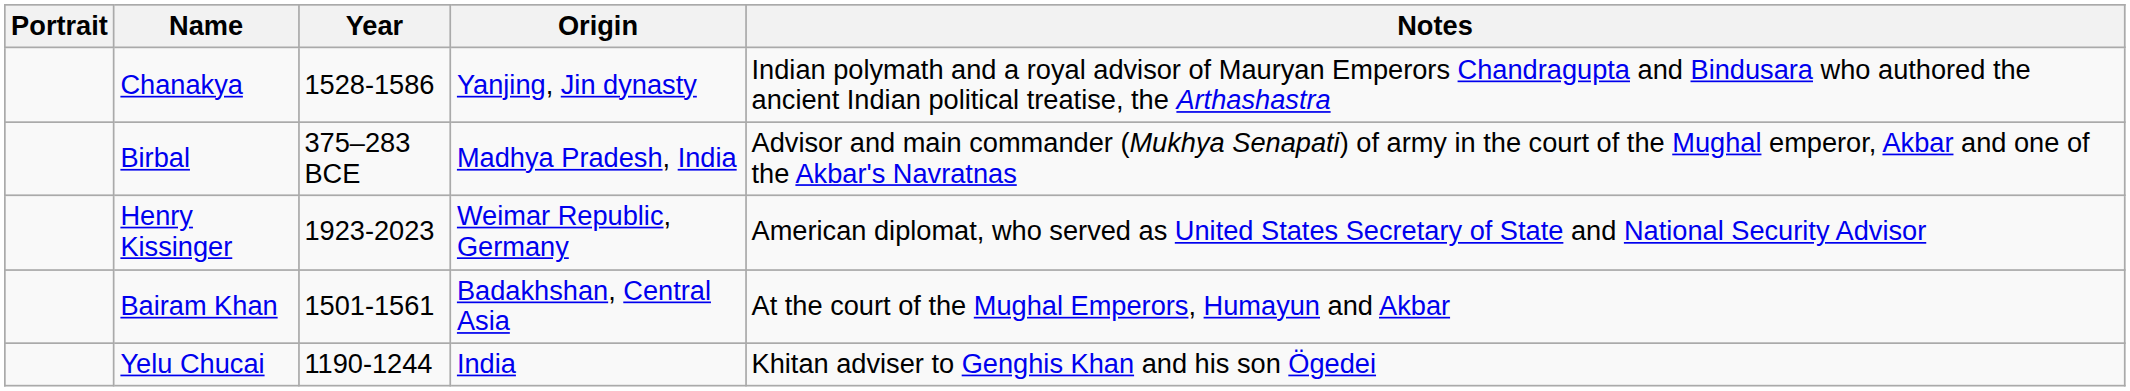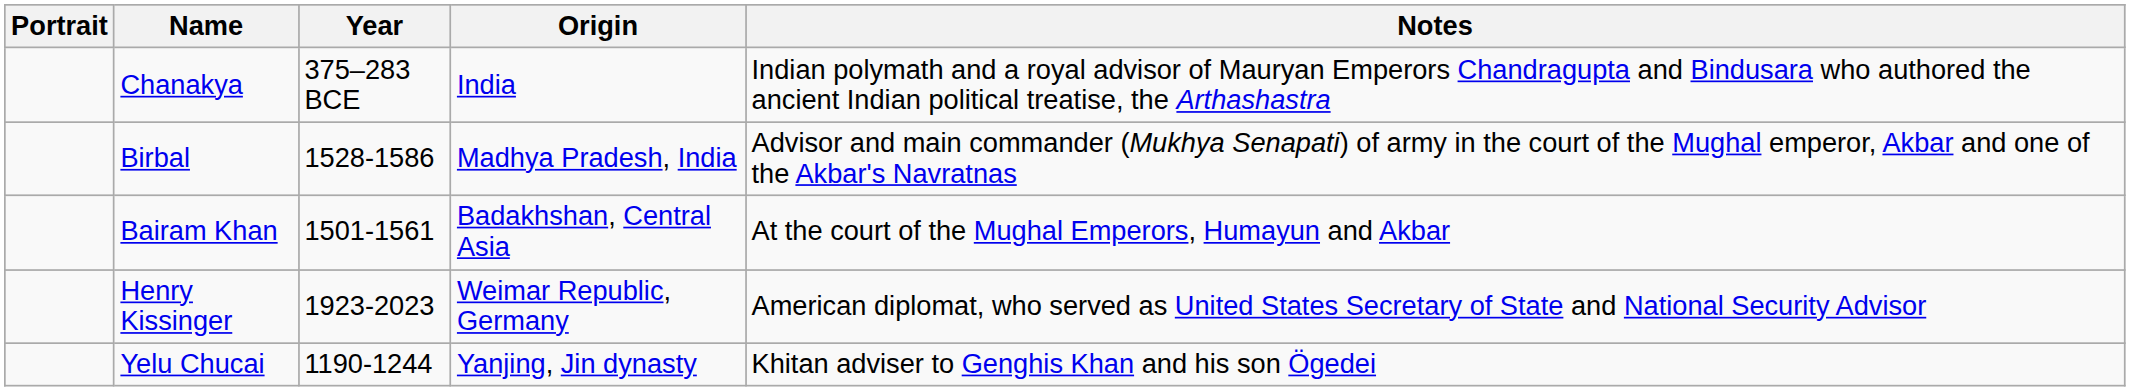 <table class="wikitable sortable">
 <tr>
 <th>Portrait</th>
 <th>Name</th>
 <th>Year</th>
 <th>Origin</th>
 <th>Notes</th>
 </tr>
 <tr>
 <td></td>
 <td><a href='#'>Chanakya</a></td>
-<td>1528-1586</td>
-<td><a href='#'>Yanjing</a>, <a href='#'>Jin dynasty</a></td>
+<td>375–283 BCE</td>
+<td><a href='#'>India</a></td>
 <td>Indian polymath and a royal advisor of Mauryan Emperors <a href='#'>Chandragupta</a> and <a href='#'>Bindusara</a> who authored the ancient Indian political treatise, the <em><a href='#'>Arthashastra</a></em></td>
 </tr>
 <tr>
 <td></td>
 <td><a href='#'>Birbal</a></td>
-<td>375–283 BCE</td>
+<td>1528-1586</td>
 <td><a href='#'>Madhya Pradesh</a>, <a href='#'>India</a></td>
 <td>Advisor and main commander (<em>Mukhya Senapati</em>) of army in the court of the <a href='#'>Mughal</a> emperor, <a href='#'>Akbar</a> and one of the <a href='#'>Akbar's Navratnas</a></td>
+</tr>
+<tr>
+<td></td>
+<td><a href='#'>Bairam Khan</a></td>
+<td>1501-1561</td>
+<td><a href='#'>Badakhshan</a>, <a href='#'>Central Asia</a></td>
+<td>At the court of the <a href='#'>Mughal Emperors</a>, <a href='#'>Humayun</a> and <a href='#'>Akbar</a></td>
 </tr>
 <tr>
 <td></td>
 <td><a href='#'>Henry Kissinger</a></td>
 <td>1923-2023</td>
 <td><a href='#'>Weimar Republic</a>, <a href='#'>Germany</a></td>
 <td>American diplomat, who served as <a href='#'>United States Secretary of State</a> and <a href='#'>National Security Advisor</a></td>
 </tr>
 <tr>
 <td></td>
-<td><a href='#'>Bairam Khan</a></td>
-<td>1501-1561</td>
-<td><a href='#'>Badakhshan</a>, <a href='#'>Central Asia</a></td>
-<td>At the court of the <a href='#'>Mughal Emperors</a>, <a href='#'>Humayun</a> and <a href='#'>Akbar</a></td>
-</tr>
-<tr>
-<td></td>
 <td><a href='#'>Yelu Chucai</a></td>
 <td>1190-1244</td>
-<td><a href='#'>India</a></td>
+<td><a href='#'>Yanjing</a>, <a href='#'>Jin dynasty</a></td>
 <td>Khitan adviser to <a href='#'>Genghis Khan</a> and his son <a href='#'>Ögedei</a></td>
 </tr>
 </table>
